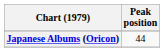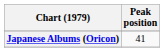 <table class="wikitable plainrowheaders sortable" style="text-align:center;">
 <tr>
 <th>Chart (1979)</th>
 <th>Peak<br>position</th>
 </tr>
 <tr>
 </tr>
 <tr>
 <th scope="row"><a href='#'>Japanese Albums</a> (<a href='#'>Oricon</a>)</th>
-<td align="center">44</td>
+<td align="center">41</td>
 </tr>
 <tr>
 </tr>
 <tr>
 </tr>
 </table>
